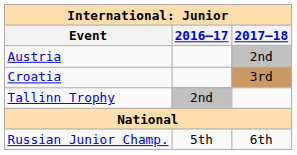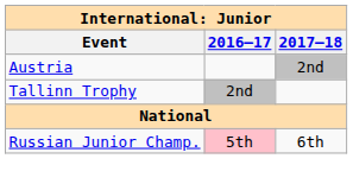 <table class="wikitable" style="text-align:center">
 <tr>
 <th style="background-color: #ffdead; " colspan=3 align=center>International: Junior</th>
 </tr>
 <tr>
 <th>Event</th>
 <th><a href='#'>2016–17</a></th>
 <th><a href='#'>2017–18</a></th>
 </tr>
 <tr>
 <td align=left> <a href='#'>Austria</a></td>
 <td></td>
 <td bgcolor=silver>2nd</td>
 </tr>
 <tr>
-<td align=left> <a href='#'>Croatia</a></td>
-<td></td>
-<td bgcolor=cc9966>3rd</td>
-</tr>
-<tr>
 <td align=left><a href='#'>Tallinn Trophy</a></td>
 <td bgcolor=silver>2nd</td>
 <td></td>
 </tr>
 <tr>
 <th style="background-color: #ffdead; " colspan=3 align=center>National</th>
 </tr>
 <tr>
 <td align=left><a href='#'>Russian Junior Champ.</a></td>
-<td>5th</td>
+<td style="background: pink;">5th</td>
 <td>6th</td>
 </tr>
 </table>
